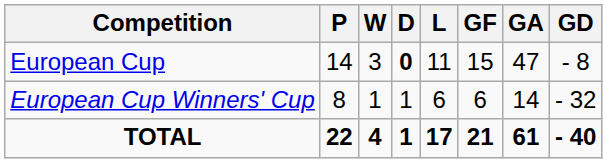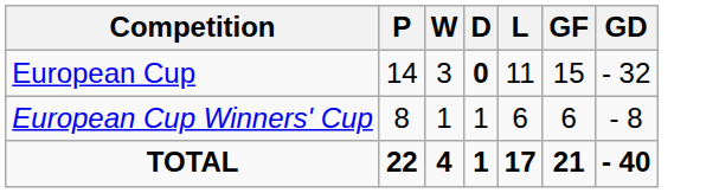 <table class="wikitable" style="text-align:center">
 <tr>
 <th>Competition</th>
 <th>P</th>
 <th>W</th>
 <th>D</th>
 <th>L</th>
 <th>GF</th>
-<th>GA</th>
 <th>GD</th>
 </tr>
 <tr>
 <td style="text-align:left;"><a href='#'>European Cup</a></td>
 <td>14</td>
 <td>3</td>
 <td><strong>0</strong></td>
 <td>11</td>
 <td>15</td>
-<td>47</td>
-<td>- 8</td>
+<td>- 32</td>
 </tr>
 <tr>
 <td style="text-align:left;"><em><a href='#'>European Cup Winners' Cup</a></em></td>
 <td>8</td>
 <td>1</td>
 <td>1</td>
 <td>6</td>
 <td>6</td>
-<td>14</td>
-<td>- 32</td>
+<td>- 8</td>
 </tr>
 <tr>
 <td><strong>TOTAL</strong></td>
 <td><strong>22</strong></td>
 <td><strong>4</strong></td>
 <td><strong>1</strong></td>
 <td><strong>17</strong></td>
 <td><strong>21</strong></td>
-<td><strong>61</strong></td>
 <td><strong>- 40</strong></td>
 </tr>
 </table>
